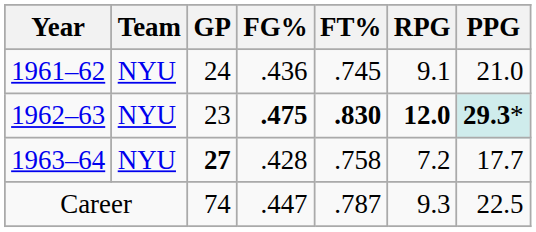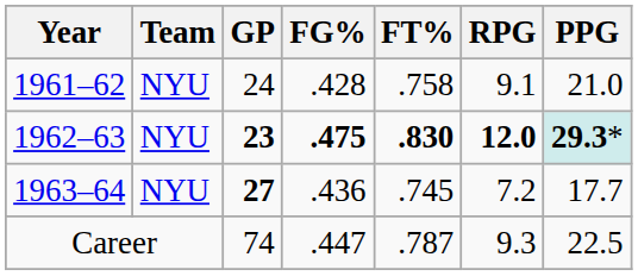 <table class="wikitable sortable" style="font-size:95%; text-align:right;">
 <tr>
 <th>Year</th>
 <th>Team</th>
 <th>GP</th>
 <th>FG%</th>
 <th>FT%</th>
 <th>RPG</th>
 <th>PPG</th>
 </tr>
 <tr>
 <td style="text-align:left;"><a href='#'>1961–62</a></td>
 <td style="text-align:left;"><a href='#'>NYU</a></td>
 <td>24</td>
-<td>.436</td>
-<td>.745</td>
+<td>.428</td>
+<td>.758</td>
 <td>9.1</td>
 <td>21.0</td>
 </tr>
 <tr>
 <td style="text-align:left;"><a href='#'>1962–63</a></td>
 <td style="text-align:left;"><a href='#'>NYU</a></td>
-<td>23</td>
+<td><strong>23</strong></td>
 <td><strong>.475</strong></td>
 <td><strong>.830</strong></td>
 <td><strong>12.0</strong></td>
 <td style="background:#CFECEC;"><strong>29.3</strong>*</td>
 </tr>
 <tr>
 <td style="text-align:left;"><a href='#'>1963–64</a></td>
 <td style="text-align:left;"><a href='#'>NYU</a></td>
 <td><strong>27</strong></td>
-<td>.428</td>
-<td>.758</td>
+<td>.436</td>
+<td>.745</td>
 <td>7.2</td>
 <td>17.7</td>
 </tr>
 <tr>
 <td colspan="2" style="text-align:center;">Career</td>
 <td>74</td>
 <td>.447</td>
 <td>.787</td>
 <td>9.3</td>
 <td>22.5</td>
 </tr>
 </table>
